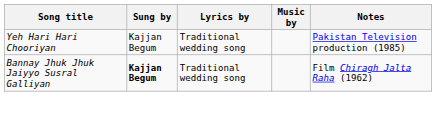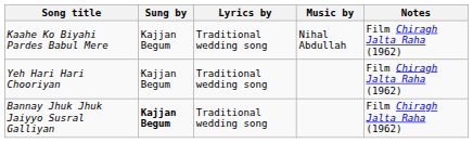 <table class="wikitable">
 <tr>
 <th>Song title</th>
 <th>Sung by</th>
 <th>Lyrics by</th>
 <th>Music by</th>
 <th>Notes</th>
 </tr>
 <tr>
+<td><em>Kaahe Ko Biyahi Pardes Babul Mere</em></td>
+<td>Kajjan Begum</td>
+<td>Traditional wedding song</td>
+<td>Nihal Abdullah</td>
+<td>Film <em><a href='#'>Chiragh Jalta Raha</a></em> (1962)</td>
+</tr>
+<tr>
 <td><em>Yeh Hari Hari Chooriyan</em></td>
 <td>Kajjan Begum</td>
 <td>Traditional wedding song</td>
 <td></td>
-<td><a href='#'>Pakistan  Television</a> production (1985)</td>
+<td>Film <em><a href='#'>Chiragh Jalta Raha</a></em> (1962)</td>
 </tr>
 <tr>
 <td><em>Bannay Jhuk Jhuk Jaiyyo Susral Galliyan</em></td>
 <td><strong>Kajjan Begum</strong></td>
 <td>Traditional wedding song</td>
 <td></td>
 <td>Film <em><a href='#'>Chiragh Jalta Raha</a></em> (1962)</td>
 </tr>
 </table>
